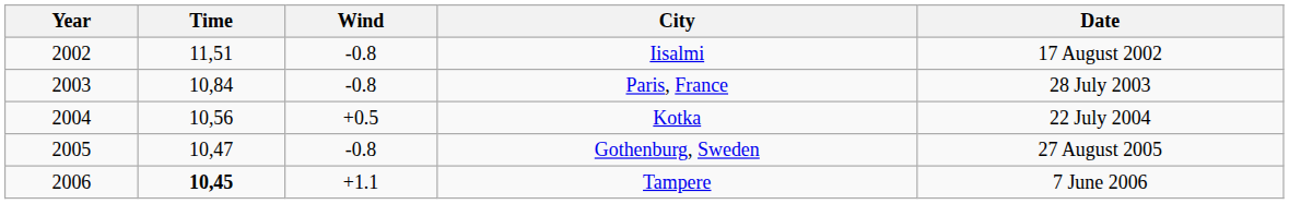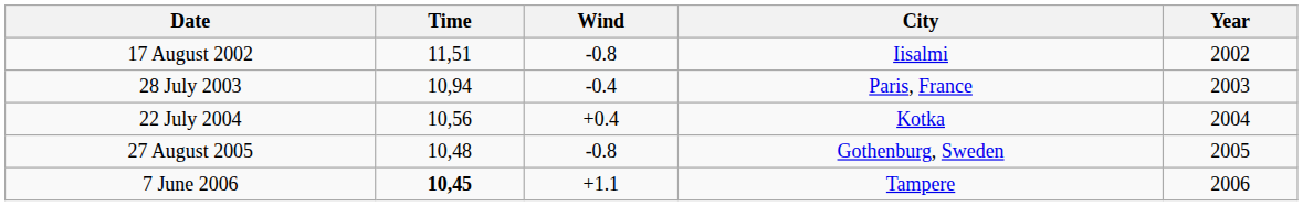 <table class="wikitable" style=" text-align:center; font-size:95%;" width="50%">
 <tr>
-<th>Year</th>
+<th>Date</th>
 <th>Time</th>
 <th>Wind</th>
 <th>City</th>
-<th>Date</th>
+<th>Year</th>
 </tr>
 <tr>
-<td>2002</td>
+<td>17 August 2002</td>
 <td>11,51</td>
 <td>-0.8</td>
 <td><a href='#'>Iisalmi</a></td>
-<td>17 August 2002</td>
+<td>2002</td>
 </tr>
 <tr>
+<td>28 July 2003</td>
+<td>10,94</td>
+<td>-0.4</td>
+<td><a href='#'>Paris</a>, <a href='#'>France</a></td>
 <td>2003</td>
-<td>10,84</td>
-<td>-0.8</td>
-<td><a href='#'>Paris</a>, <a href='#'>France</a></td>
-<td>28 July 2003</td>
 </tr>
 <tr>
+<td>22 July 2004</td>
+<td>10,56</td>
+<td>+0.4</td>
+<td><a href='#'>Kotka</a></td>
 <td>2004</td>
-<td>10,56</td>
-<td>+0.5</td>
-<td><a href='#'>Kotka</a></td>
-<td>22 July 2004</td>
 </tr>
 <tr>
-<td>2005</td>
-<td>10,47</td>
+<td>27 August 2005</td>
+<td>10,48</td>
 <td>-0.8</td>
 <td><a href='#'>Gothenburg</a>, <a href='#'>Sweden</a></td>
-<td>27 August 2005</td>
+<td>2005</td>
 </tr>
 <tr>
-<td>2006</td>
+<td>7 June 2006</td>
 <td><strong>10,45</strong></td>
 <td>+1.1</td>
 <td><a href='#'>Tampere</a></td>
-<td>7 June 2006</td>
+<td>2006</td>
 </tr>
 </table>
